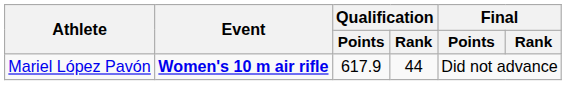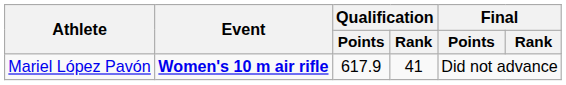 <table class="wikitable" style="font-size:90%">
 <tr>
 <th rowspan="2">Athlete</th>
 <th rowspan="2">Event</th>
 <th colspan=2>Qualification</th>
 <th colspan=2>Final</th>
 </tr>
 <tr style="font-size:95%">
 <th>Points</th>
 <th>Rank</th>
 <th>Points</th>
 <th>Rank</th>
 </tr>
 <tr align=center>
 <td align=left><a href='#'>Mariel López Pavón</a></td>
 <td align=left><strong><a href='#'>Women's 10 m air rifle</a></strong></td>
 <td>617.9</td>
-<td>44</td>
+<td>41</td>
 <td colspan=2>Did not advance</td>
 </tr>
 </table>
